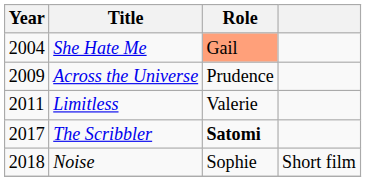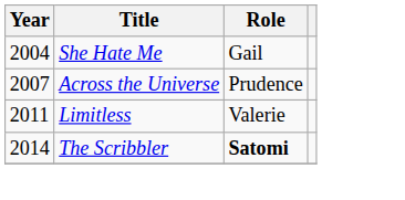 <table class="wikitable">
 <tr>
 <th>Year</th>
 <th>Title</th>
 <th>Role</th>
 <th></th>
 </tr>
 <tr>
 <td>2004</td>
 <td><em><a href='#'>She Hate Me</a></em></td>
-<td style="background: lightsalmon;">Gail</td>
+<td>Gail</td>
 <td></td>
 </tr>
 <tr>
-<td>2009</td>
+<td>2007</td>
 <td><em><a href='#'>Across the Universe</a></em></td>
 <td>Prudence</td>
 <td></td>
 </tr>
 <tr>
 <td>2011</td>
 <td><a href='#'><em>Limitless</em></a></td>
 <td>Valerie</td>
 <td></td>
 </tr>
 <tr>
-<td>2017</td>
+<td>2014</td>
 <td><a href='#'><em>The Scribbler</em></a></td>
 <td><strong>Satomi</strong></td>
 <td></td>
 </tr>
 <tr>
-<td>2018</td>
-<td><em>Noise</em></td>
-<td>Sophie</td>
-<td>Short film</td>
-</tr>
-<tr>
 </tr>
 </table>
